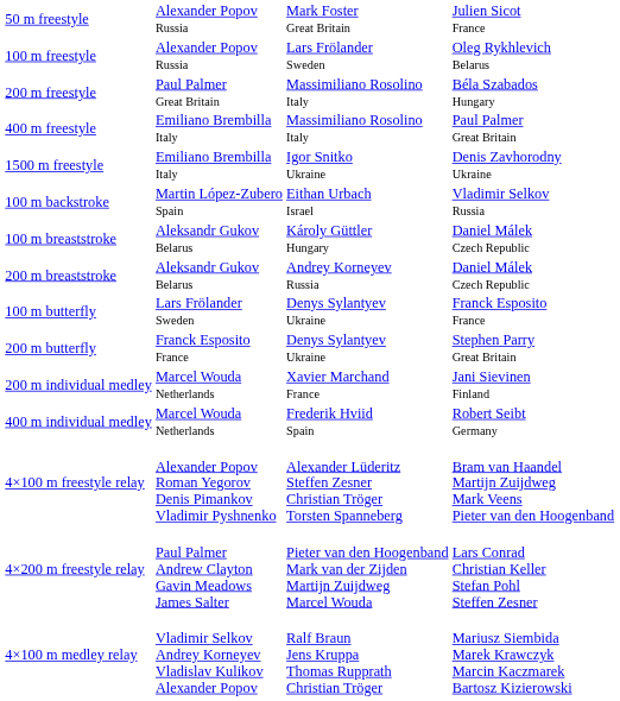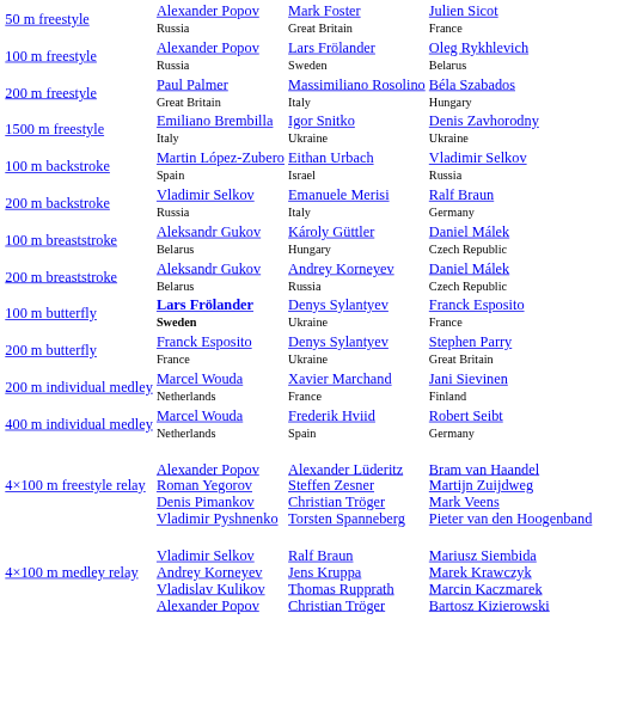 <table>
 <tr>
 <td><a href='#'>50 m freestyle</a></td>
 <td> <a href='#'>Alexander Popov</a><br><small>Russia</small></td>
 <td> <a href='#'>Mark Foster</a><br><small>Great Britain</small></td>
 <td> <a href='#'>Julien Sicot</a><br><small>France</small></td>
 </tr>
 <tr>
 <td><a href='#'>100 m freestyle</a></td>
 <td> <a href='#'>Alexander Popov</a><br><small>Russia</small></td>
 <td> <a href='#'>Lars Frölander</a><br><small>Sweden</small></td>
 <td> <a href='#'>Oleg Rykhlevich</a><br><small>Belarus</small></td>
 </tr>
 <tr>
 <td><a href='#'>200 m freestyle</a></td>
 <td> <a href='#'>Paul Palmer</a><br><small>Great Britain</small></td>
 <td> <a href='#'>Massimiliano Rosolino</a><br><small>Italy</small></td>
 <td> <a href='#'>Béla Szabados</a><br><small>Hungary</small></td>
 </tr>
 <tr>
-<td><a href='#'>400 m freestyle</a></td>
-<td> <a href='#'>Emiliano Brembilla</a><br><small>Italy</small></td>
-<td> <a href='#'>Massimiliano Rosolino</a><br><small>Italy</small></td>
-<td> <a href='#'>Paul Palmer</a><br><small>Great Britain</small></td>
-</tr>
-<tr>
 <td><a href='#'>1500 m freestyle</a></td>
 <td> <a href='#'>Emiliano Brembilla</a><br><small>Italy</small></td>
 <td> <a href='#'>Igor Snitko</a><br><small>Ukraine</small></td>
 <td> <a href='#'>Denis Zavhorodny</a><br><small>Ukraine</small></td>
 </tr>
 <tr>
 <td><a href='#'>100 m backstroke</a></td>
 <td> <a href='#'>Martin López-Zubero</a><br><small>Spain</small></td>
 <td> <a href='#'>Eithan Urbach</a><br><small>Israel</small></td>
 <td> <a href='#'>Vladimir Selkov</a><br><small>Russia</small></td>
+</tr>
+<tr>
+<td><a href='#'>200 m backstroke</a></td>
+<td> <a href='#'>Vladimir Selkov</a><br><small>Russia</small></td>
+<td> <a href='#'>Emanuele Merisi</a><br><small>Italy</small></td>
+<td> <a href='#'>Ralf Braun</a><br><small>Germany</small></td>
 </tr>
 <tr>
 <td><a href='#'>100 m breaststroke</a></td>
 <td> <a href='#'>Aleksandr Gukov</a><br><small>Belarus</small></td>
 <td> <a href='#'>Károly Güttler</a><br><small>Hungary</small></td>
 <td> <a href='#'>Daniel Málek</a><br><small>Czech Republic</small></td>
 </tr>
 <tr>
 <td><a href='#'>200 m breaststroke</a></td>
 <td> <a href='#'>Aleksandr Gukov</a><br><small>Belarus</small></td>
 <td> <a href='#'>Andrey Korneyev</a><br><small>Russia</small></td>
 <td> <a href='#'>Daniel Málek</a><br><small>Czech Republic</small></td>
 </tr>
 <tr>
 <td><a href='#'>100 m butterfly</a></td>
-<td> <a href='#'>Lars Frölander</a><br><small>Sweden</small></td>
+<td><strong> <a href='#'>Lars Frölander</a><br><small>Sweden</small></strong></td>
 <td> <a href='#'>Denys Sylantyev</a><br><small>Ukraine</small></td>
 <td> <a href='#'>Franck Esposito</a><br><small>France</small></td>
 </tr>
 <tr>
 <td><a href='#'>200 m butterfly</a></td>
 <td> <a href='#'>Franck Esposito</a><br><small>France</small></td>
 <td> <a href='#'>Denys Sylantyev</a><br><small>Ukraine</small></td>
 <td> <a href='#'>Stephen Parry</a><br><small>Great Britain</small></td>
 </tr>
 <tr>
 <td><a href='#'>200 m individual medley</a></td>
 <td> <a href='#'>Marcel Wouda</a><br><small>Netherlands</small></td>
 <td> <a href='#'>Xavier Marchand</a><br><small>France</small></td>
 <td> <a href='#'>Jani Sievinen</a><br><small>Finland</small></td>
 </tr>
 <tr>
 <td><a href='#'>400 m individual medley</a></td>
 <td> <a href='#'>Marcel Wouda</a><br><small>Netherlands</small></td>
 <td> <a href='#'>Frederik Hviid</a><br><small>Spain</small></td>
 <td> <a href='#'>Robert Seibt</a><br><small>Germany</small></td>
 </tr>
 <tr>
 <td><a href='#'>4×100 m freestyle relay</a></td>
 <td><br> <a href='#'>Alexander Popov</a><br> <a href='#'>Roman Yegorov</a><br> <a href='#'>Denis Pimankov</a><br> <a href='#'>Vladimir Pyshnenko</a></td>
 <td><br> <a href='#'>Alexander Lüderitz</a><br> <a href='#'>Steffen Zesner</a><br> <a href='#'>Christian Tröger</a><br> <a href='#'>Torsten Spanneberg</a></td>
 <td><br> <a href='#'>Bram van Haandel</a><br> <a href='#'>Martijn Zuijdweg</a><br> <a href='#'>Mark Veens</a><br> <a href='#'>Pieter van den Hoogenband</a></td>
 </tr>
 <tr>
-<td><a href='#'>4×200 m freestyle relay</a></td>
-<td><br> <a href='#'>Paul Palmer</a><br> <a href='#'>Andrew Clayton</a><br> <a href='#'>Gavin Meadows</a><br> <a href='#'>James Salter</a></td>
-<td><br> <a href='#'>Pieter van den Hoogenband</a><br> <a href='#'>Mark van der Zijden</a><br> <a href='#'>Martijn Zuijdweg</a><br> <a href='#'>Marcel Wouda</a></td>
-<td><br> <a href='#'>Lars Conrad</a><br> <a href='#'>Christian Keller</a><br> <a href='#'>Stefan Pohl</a><br> <a href='#'>Steffen Zesner</a></td>
-</tr>
-<tr>
 <td><a href='#'>4×100 m medley relay</a></td>
 <td><br> <a href='#'>Vladimir Selkov</a><br> <a href='#'>Andrey Korneyev</a><br> <a href='#'>Vladislav Kulikov</a><br> <a href='#'>Alexander Popov</a></td>
 <td><br> <a href='#'>Ralf Braun</a><br> <a href='#'>Jens Kruppa</a><br> <a href='#'>Thomas Rupprath</a><br> <a href='#'>Christian Tröger</a></td>
 <td><br> <a href='#'>Mariusz Siembida</a><br> <a href='#'>Marek Krawczyk</a><br> <a href='#'>Marcin Kaczmarek</a><br> <a href='#'>Bartosz Kizierowski</a></td>
 </tr>
 </table>
